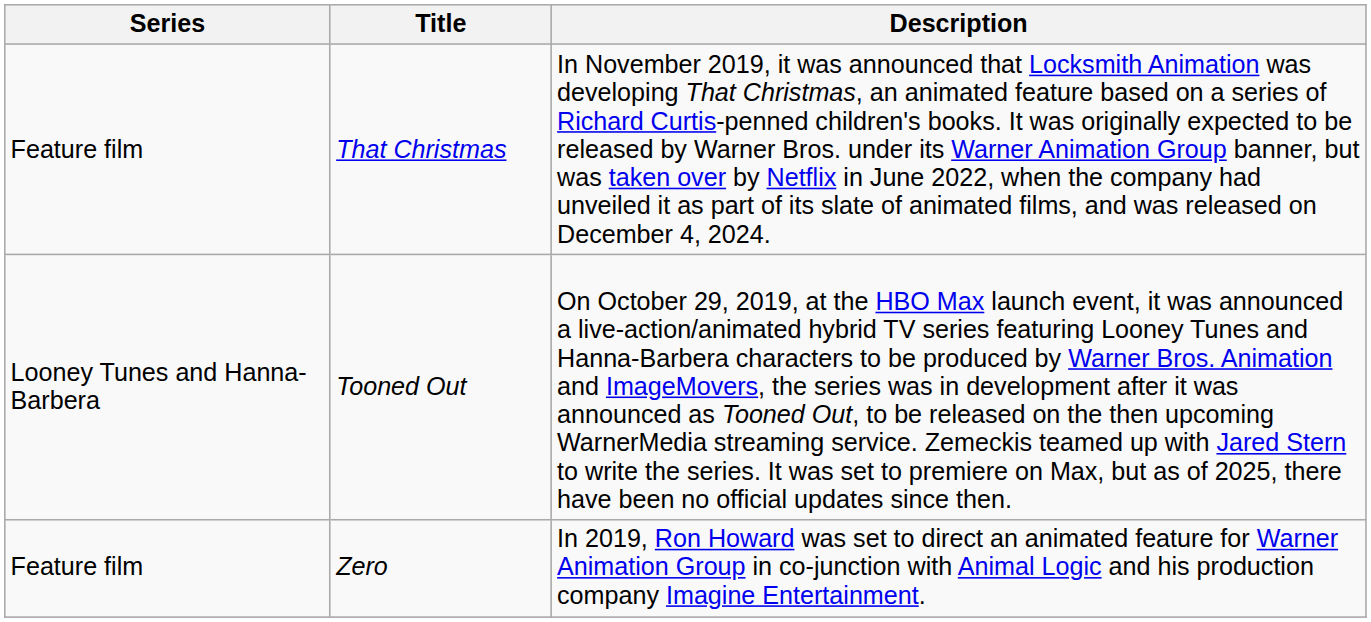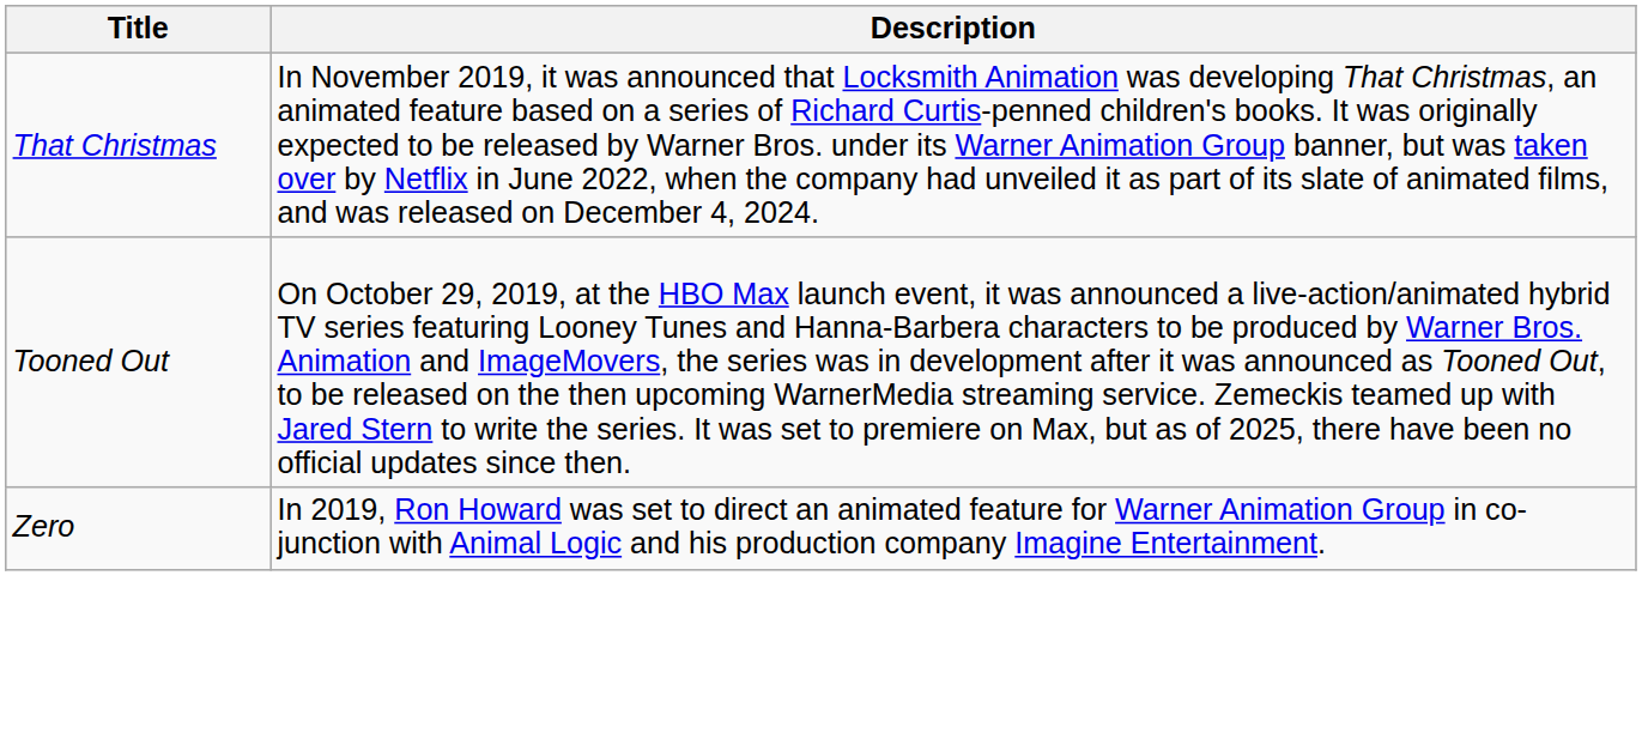 <table class="wikitable">
 <tr>
-<th style="width:150pt;">Series</th>
 <th style="width:100pt;">Title</th>
 <th>Description</th>
 </tr>
 <tr>
-<td>Feature film</td>
 <td><em><a href='#'>That Christmas</a></em></td>
 <td>In November 2019, it was announced that <a href='#'>Locksmith Animation</a> was developing <em>That Christmas</em>, an animated feature based on a series of <a href='#'>Richard Curtis</a>-penned children's books. It was originally expected to be released by Warner Bros. under its <a href='#'>Warner Animation Group</a> banner, but was <a href='#'>taken over</a> by <a href='#'>Netflix</a> in June 2022, when the company had unveiled it as part of its slate of animated films, and was released on December 4, 2024.</td>
 </tr>
 <tr>
-<td>Looney Tunes and Hanna-Barbera</td>
 <td><em>Tooned Out</em></td>
 <td><br>On October 29, 2019, at the <a href='#'>HBO Max</a> launch event, it was announced a live-action/animated hybrid TV series featuring Looney Tunes and Hanna-Barbera characters to be produced by <a href='#'>Warner Bros. Animation</a> and <a href='#'>ImageMovers</a>, the series was in development after it was announced as <em>Tooned Out</em>, to be released on the then upcoming WarnerMedia streaming service. Zemeckis teamed up with <a href='#'>Jared Stern</a> to write the series. It was set to premiere on Max, but as of 2025, there have been no official updates since then.</td>
 </tr>
 <tr>
-<td>Feature film</td>
 <td><em>Zero</em></td>
 <td>In 2019, <a href='#'>Ron Howard</a> was set to direct an animated feature for <a href='#'>Warner Animation Group</a> in co-junction with <a href='#'>Animal Logic</a> and his production company <a href='#'>Imagine Entertainment</a>.</td>
 </tr>
 </table>
